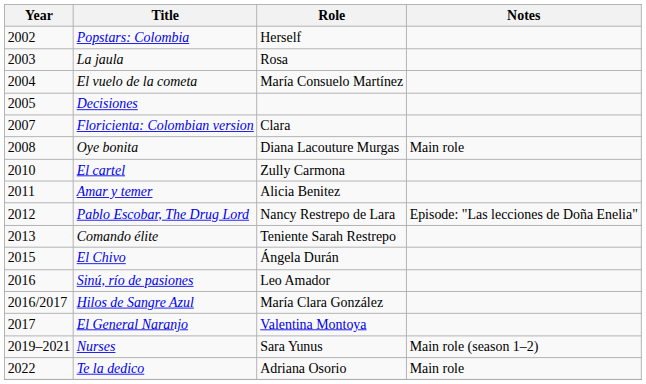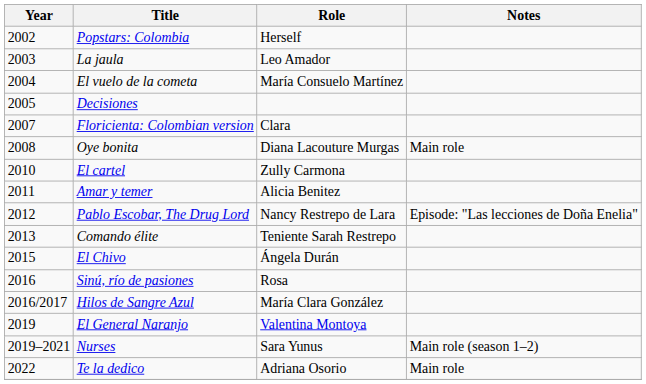 <table class="wikitable sortable">
 <tr>
 <th>Year</th>
 <th>Title</th>
 <th>Role</th>
 <th>Notes</th>
 </tr>
 <tr>
 <td>2002</td>
 <td><em><a href='#'>Popstars: Colombia</a></em></td>
 <td>Herself</td>
 <td></td>
 </tr>
 <tr>
 <td>2003</td>
 <td><em>La jaula</em></td>
-<td>Rosa</td>
+<td>Leo Amador</td>
 <td></td>
 </tr>
 <tr>
 <td>2004</td>
 <td><em>El vuelo de la cometa</em></td>
 <td>María Consuelo Martínez</td>
 <td></td>
 </tr>
 <tr>
 <td>2005</td>
 <td><em><a href='#'>Decisiones</a></em></td>
 <td></td>
 <td></td>
 </tr>
 <tr>
 <td>2007</td>
 <td><em><a href='#'>Floricienta: Colombian version</a></em></td>
 <td>Clara</td>
 <td></td>
 </tr>
 <tr>
 <td>2008</td>
 <td><em>Oye bonita</em></td>
 <td>Diana Lacouture Murgas</td>
 <td>Main role</td>
 </tr>
 <tr>
 <td>2010</td>
 <td><em><a href='#'>El cartel</a></em></td>
 <td>Zully Carmona</td>
 <td></td>
 </tr>
 <tr>
 <td>2011</td>
 <td><em><a href='#'>Amar y temer</a></em></td>
 <td>Alicia Benitez</td>
 <td></td>
 </tr>
 <tr>
 <td>2012</td>
 <td><em><a href='#'>Pablo Escobar, The Drug Lord</a></em></td>
 <td>Nancy Restrepo de Lara</td>
 <td>Episode: "Las lecciones de Doña Enelia"</td>
 </tr>
 <tr>
 <td>2013</td>
 <td><em>Comando élite</em></td>
 <td>Teniente Sarah Restrepo</td>
 <td></td>
 </tr>
 <tr>
 <td>2015</td>
 <td><em><a href='#'>El Chivo</a></em></td>
 <td>Ángela Durán</td>
 <td></td>
 </tr>
 <tr>
 <td>2016</td>
 <td><em><a href='#'>Sinú, río de pasiones</a></em></td>
-<td>Leo Amador</td>
+<td>Rosa</td>
 <td></td>
 </tr>
 <tr>
 <td>2016/2017</td>
 <td><em><a href='#'>Hilos de Sangre Azul</a></em></td>
 <td>María Clara González</td>
 <td></td>
 </tr>
 <tr>
-<td>2017</td>
+<td>2019</td>
 <td><em><a href='#'>El General Naranjo</a></em></td>
 <td><a href='#'>Valentina Montoya</a></td>
 <td></td>
 </tr>
 <tr>
 <td>2019–2021</td>
 <td><em><a href='#'>Nurses</a></em></td>
 <td>Sara Yunus</td>
 <td>Main role (season 1–2)</td>
 </tr>
 <tr>
 <td>2022</td>
 <td><em><a href='#'>Te la dedico</a></em></td>
 <td>Adriana Osorio</td>
 <td>Main role</td>
 </tr>
 <tr>
 </tr>
 </table>
